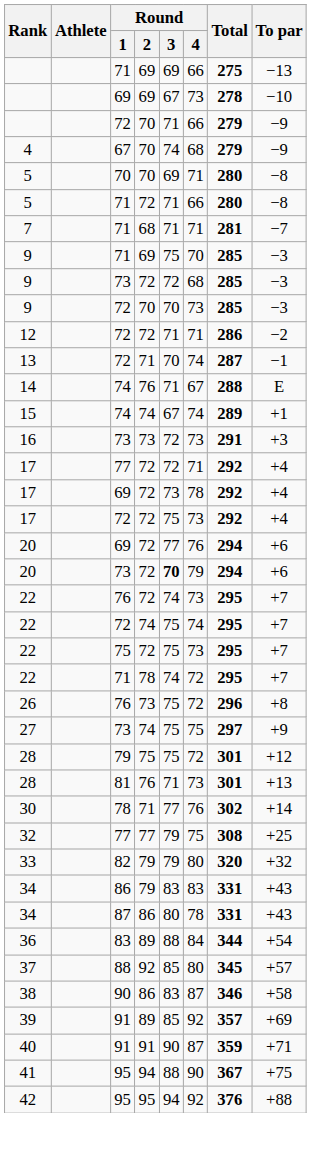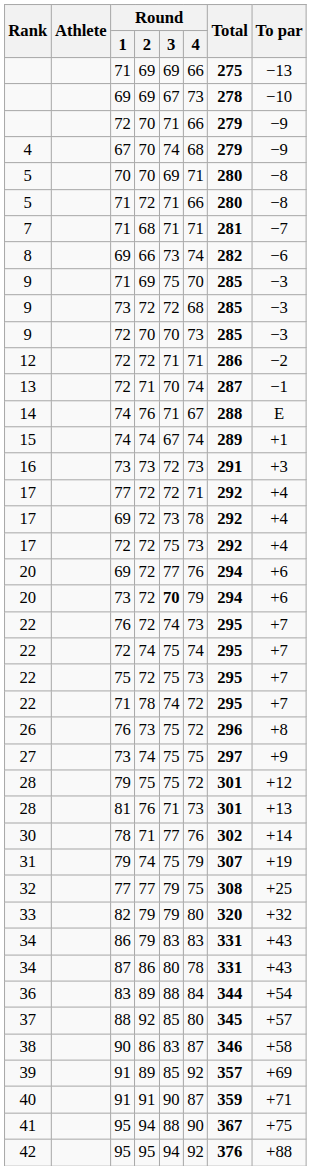 <table class=wikitable style="text-align:center">
 <tr>
 <th rowspan="2">Rank</th>
 <th rowspan="2">Athlete</th>
 <th colspan="4">Round</th>
 <th rowspan="2">Total</th>
 <th rowspan="2">To par</th>
 </tr>
 <tr>
 <th>1</th>
 <th>2</th>
 <th>3</th>
 <th>4</th>
 </tr>
 <tr>
 <td></td>
 <td align=left></td>
 <td>71</td>
 <td>69</td>
 <td>69</td>
 <td>66</td>
 <td><strong>275</strong></td>
 <td>−13</td>
 </tr>
 <tr>
 <td></td>
 <td align=left></td>
 <td>69</td>
 <td>69</td>
 <td>67</td>
 <td>73</td>
 <td><strong>278</strong></td>
 <td>−10</td>
 </tr>
 <tr>
 <td></td>
 <td align=left></td>
 <td>72</td>
 <td>70</td>
 <td>71</td>
 <td>66</td>
 <td><strong>279</strong></td>
 <td>−9</td>
 </tr>
 <tr>
 <td>4</td>
 <td align=left></td>
 <td>67</td>
 <td>70</td>
 <td>74</td>
 <td>68</td>
 <td><strong>279</strong></td>
 <td>−9</td>
 </tr>
 <tr>
 <td>5</td>
 <td align=left></td>
 <td>70</td>
 <td>70</td>
 <td>69</td>
 <td>71</td>
 <td><strong>280</strong></td>
 <td>−8</td>
 </tr>
 <tr>
 <td>5</td>
 <td align=left></td>
 <td>71</td>
 <td>72</td>
 <td>71</td>
 <td>66</td>
 <td><strong>280</strong></td>
 <td>−8</td>
 </tr>
 <tr>
 <td>7</td>
 <td align=left></td>
 <td>71</td>
 <td>68</td>
 <td>71</td>
 <td>71</td>
 <td><strong>281</strong></td>
 <td>−7</td>
+</tr>
+<tr>
+<td>8</td>
+<td align=left></td>
+<td>69</td>
+<td>66</td>
+<td>73</td>
+<td>74</td>
+<td><strong>282</strong></td>
+<td>−6</td>
 </tr>
 <tr>
 <td>9</td>
 <td align=left></td>
 <td>71</td>
 <td>69</td>
 <td>75</td>
 <td>70</td>
 <td><strong>285</strong></td>
 <td>−3</td>
 </tr>
 <tr>
 <td>9</td>
 <td align=left></td>
 <td>73</td>
 <td>72</td>
 <td>72</td>
 <td>68</td>
 <td><strong>285</strong></td>
 <td>−3</td>
 </tr>
 <tr>
 <td>9</td>
 <td align=left></td>
 <td>72</td>
 <td>70</td>
 <td>70</td>
 <td>73</td>
 <td><strong>285</strong></td>
 <td>−3</td>
 </tr>
 <tr>
 <td>12</td>
 <td align=left></td>
 <td>72</td>
 <td>72</td>
 <td>71</td>
 <td>71</td>
 <td><strong>286</strong></td>
 <td>−2</td>
 </tr>
 <tr>
 <td>13</td>
 <td align=left></td>
 <td>72</td>
 <td>71</td>
 <td>70</td>
 <td>74</td>
 <td><strong>287</strong></td>
 <td>−1</td>
 </tr>
 <tr>
 <td>14</td>
 <td align=left></td>
 <td>74</td>
 <td>76</td>
 <td>71</td>
 <td>67</td>
 <td><strong>288</strong></td>
 <td>E</td>
 </tr>
 <tr>
 <td>15</td>
 <td align=left></td>
 <td>74</td>
 <td>74</td>
 <td>67</td>
 <td>74</td>
 <td><strong>289</strong></td>
 <td>+1</td>
 </tr>
 <tr>
 <td>16</td>
 <td align=left></td>
 <td>73</td>
 <td>73</td>
 <td>72</td>
 <td>73</td>
 <td><strong>291</strong></td>
 <td>+3</td>
 </tr>
 <tr>
 <td>17</td>
 <td align=left></td>
 <td>77</td>
 <td>72</td>
 <td>72</td>
 <td>71</td>
 <td><strong>292</strong></td>
 <td>+4</td>
 </tr>
 <tr>
 <td>17</td>
 <td align=left></td>
 <td>69</td>
 <td>72</td>
 <td>73</td>
 <td>78</td>
 <td><strong>292</strong></td>
 <td>+4</td>
 </tr>
 <tr>
 <td>17</td>
 <td align=left></td>
 <td>72</td>
 <td>72</td>
 <td>75</td>
 <td>73</td>
 <td><strong>292</strong></td>
 <td>+4</td>
 </tr>
 <tr>
 <td>20</td>
 <td align=left></td>
 <td>69</td>
 <td>72</td>
 <td>77</td>
 <td>76</td>
 <td><strong>294</strong></td>
 <td>+6</td>
 </tr>
 <tr>
 <td>20</td>
 <td align=left></td>
 <td>73</td>
 <td>72</td>
 <td><strong>70</strong></td>
 <td>79</td>
 <td><strong>294</strong></td>
 <td>+6</td>
 </tr>
 <tr>
 <td>22</td>
 <td align=left></td>
 <td>76</td>
 <td>72</td>
 <td>74</td>
 <td>73</td>
 <td><strong>295</strong></td>
 <td>+7</td>
 </tr>
 <tr>
 <td>22</td>
 <td align=left></td>
 <td>72</td>
 <td>74</td>
 <td>75</td>
 <td>74</td>
 <td><strong>295</strong></td>
 <td>+7</td>
 </tr>
 <tr>
 <td>22</td>
 <td align=left></td>
 <td>75</td>
 <td>72</td>
 <td>75</td>
 <td>73</td>
 <td><strong>295</strong></td>
 <td>+7</td>
 </tr>
 <tr>
 <td>22</td>
 <td align=left></td>
 <td>71</td>
 <td>78</td>
 <td>74</td>
 <td>72</td>
 <td><strong>295</strong></td>
 <td>+7</td>
 </tr>
 <tr>
 <td>26</td>
 <td align=left></td>
 <td>76</td>
 <td>73</td>
 <td>75</td>
 <td>72</td>
 <td><strong>296</strong></td>
 <td>+8</td>
 </tr>
 <tr>
 <td>27</td>
 <td align=left></td>
 <td>73</td>
 <td>74</td>
 <td>75</td>
 <td>75</td>
 <td><strong>297</strong></td>
 <td>+9</td>
 </tr>
 <tr>
 <td>28</td>
 <td align=left></td>
 <td>79</td>
 <td>75</td>
 <td>75</td>
 <td>72</td>
 <td><strong>301</strong></td>
 <td>+12</td>
 </tr>
 <tr>
 <td>28</td>
 <td align=left></td>
 <td>81</td>
 <td>76</td>
 <td>71</td>
 <td>73</td>
 <td><strong>301</strong></td>
 <td>+13</td>
 </tr>
 <tr>
 <td>30</td>
 <td align=left></td>
 <td>78</td>
 <td>71</td>
 <td>77</td>
 <td>76</td>
 <td><strong>302</strong></td>
 <td>+14</td>
 </tr>
 <tr>
+<td>31</td>
+<td align=left></td>
+<td>79</td>
+<td>74</td>
+<td>75</td>
+<td>79</td>
+<td><strong>307</strong></td>
+<td>+19</td>
+</tr>
+<tr>
 <td>32</td>
 <td align=left></td>
 <td>77</td>
 <td>77</td>
 <td>79</td>
 <td>75</td>
 <td><strong>308</strong></td>
 <td>+25</td>
 </tr>
 <tr>
 <td>33</td>
 <td align=left></td>
 <td>82</td>
 <td>79</td>
 <td>79</td>
 <td>80</td>
 <td><strong>320</strong></td>
 <td>+32</td>
 </tr>
 <tr>
 <td>34</td>
 <td align=left></td>
 <td>86</td>
 <td>79</td>
 <td>83</td>
 <td>83</td>
 <td><strong>331</strong></td>
 <td>+43</td>
 </tr>
 <tr>
 <td>34</td>
 <td align=left></td>
 <td>87</td>
 <td>86</td>
 <td>80</td>
 <td>78</td>
 <td><strong>331</strong></td>
 <td>+43</td>
 </tr>
 <tr>
 <td>36</td>
 <td align=left></td>
 <td>83</td>
 <td>89</td>
 <td>88</td>
 <td>84</td>
 <td><strong>344</strong></td>
 <td>+54</td>
 </tr>
 <tr>
 <td>37</td>
 <td align=left></td>
 <td>88</td>
 <td>92</td>
 <td>85</td>
 <td>80</td>
 <td><strong>345</strong></td>
 <td>+57</td>
 </tr>
 <tr>
 <td>38</td>
 <td align=left></td>
 <td>90</td>
 <td>86</td>
 <td>83</td>
 <td>87</td>
 <td><strong>346</strong></td>
 <td>+58</td>
 </tr>
 <tr>
 <td>39</td>
 <td align=left></td>
 <td>91</td>
 <td>89</td>
 <td>85</td>
 <td>92</td>
 <td><strong>357</strong></td>
 <td>+69</td>
 </tr>
 <tr>
 <td>40</td>
 <td align=left></td>
 <td>91</td>
 <td>91</td>
 <td>90</td>
 <td>87</td>
 <td><strong>359</strong></td>
 <td>+71</td>
 </tr>
 <tr>
 <td>41</td>
 <td align=left></td>
 <td>95</td>
 <td>94</td>
 <td>88</td>
 <td>90</td>
 <td><strong>367</strong></td>
 <td>+75</td>
 </tr>
 <tr>
 <td>42</td>
 <td align=left></td>
 <td>95</td>
 <td>95</td>
 <td>94</td>
 <td>92</td>
 <td><strong>376</strong></td>
 <td>+88</td>
 </tr>
 </table>
